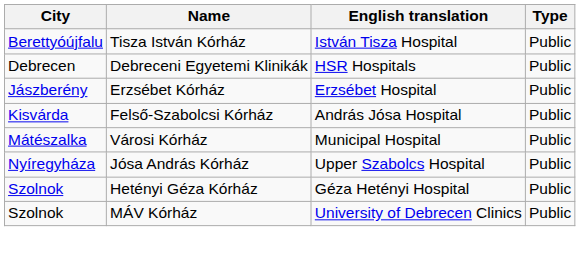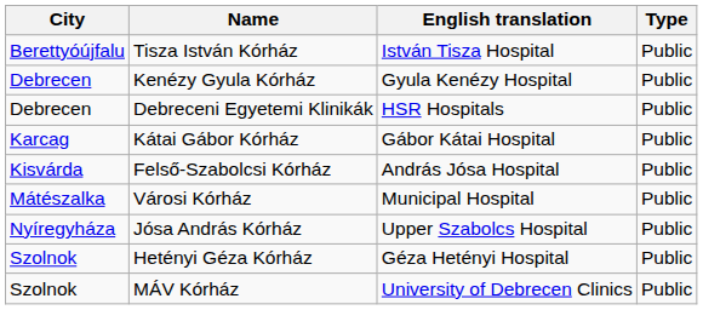 <table class="wikitable sortable">
 <tr>
 <th>City</th>
 <th>Name</th>
 <th>English translation</th>
 <th>Type</th>
 </tr>
 <tr>
 <td><a href='#'>Berettyóújfalu</a></td>
 <td>Tisza István Kórház</td>
 <td><a href='#'>István Tisza</a> Hospital</td>
 <td>Public</td>
 </tr>
 <tr>
+<td><a href='#'>Debrecen</a></td>
+<td>Kenézy Gyula Kórház</td>
+<td>Gyula Kenézy Hospital</td>
+<td>Public</td>
+</tr>
+<tr>
 <td>Debrecen</td>
 <td>Debreceni Egyetemi Klinikák</td>
 <td><a href='#'>HSR</a> Hospitals</td>
 <td>Public</td>
 </tr>
 <tr>
-<td><a href='#'>Jászberény</a></td>
-<td>Erzsébet Kórház</td>
-<td><a href='#'>Erzsébet</a> Hospital</td>
+<td><a href='#'>Karcag</a></td>
+<td>Kátai Gábor Kórház</td>
+<td>Gábor Kátai Hospital</td>
 <td>Public</td>
 </tr>
 <tr>
 <td><a href='#'>Kisvárda</a></td>
 <td>Felső-Szabolcsi Kórház</td>
 <td>András Jósa Hospital</td>
 <td>Public</td>
 </tr>
 <tr>
 <td><a href='#'>Mátészalka</a></td>
 <td>Városi Kórház</td>
 <td>Municipal Hospital</td>
 <td>Public</td>
 </tr>
 <tr>
 <td><a href='#'>Nyíregyháza</a></td>
 <td>Jósa András Kórház</td>
 <td>Upper <a href='#'>Szabolcs</a> Hospital</td>
 <td>Public</td>
 </tr>
 <tr>
 <td><a href='#'>Szolnok</a></td>
 <td>Hetényi Géza Kórház</td>
 <td>Géza Hetényi Hospital</td>
 <td>Public</td>
 </tr>
 <tr>
 <td>Szolnok</td>
 <td>MÁV Kórház</td>
 <td><a href='#'>University of Debrecen</a> Clinics</td>
 <td>Public</td>
 </tr>
 </table>
